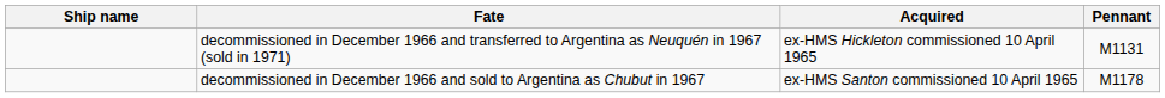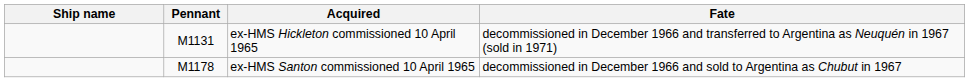 <table class="wikitable sortable">
 <tr>
 <th width=200px>Ship name</th>
+<th width=75px>Pennant</th>
+<th width=320px>Acquired</th>
 <th>Fate</th>
-<th width=320px>Acquired</th>
-<th width=75px>Pennant</th>
 </tr>
 <tr>
 <td></td>
+<td align=center>M1131</td>
+<td>ex-HMS <em>Hickleton</em> commissioned 10 April 1965</td>
 <td>decommissioned in December 1966 and transferred to Argentina as <em>Neuquén</em> in 1967 (sold in 1971)</td>
-<td>ex-HMS <em>Hickleton</em> commissioned 10 April 1965</td>
-<td align=center>M1131</td>
 </tr>
 <tr>
 <td></td>
+<td align=center>M1178</td>
+<td>ex-HMS <em>Santon</em> commissioned 10 April 1965</td>
 <td>decommissioned in December 1966 and sold to Argentina as <em>Chubut</em> in 1967</td>
-<td>ex-HMS <em>Santon</em> commissioned 10 April 1965</td>
-<td align=center>M1178</td>
 </tr>
 </table>
